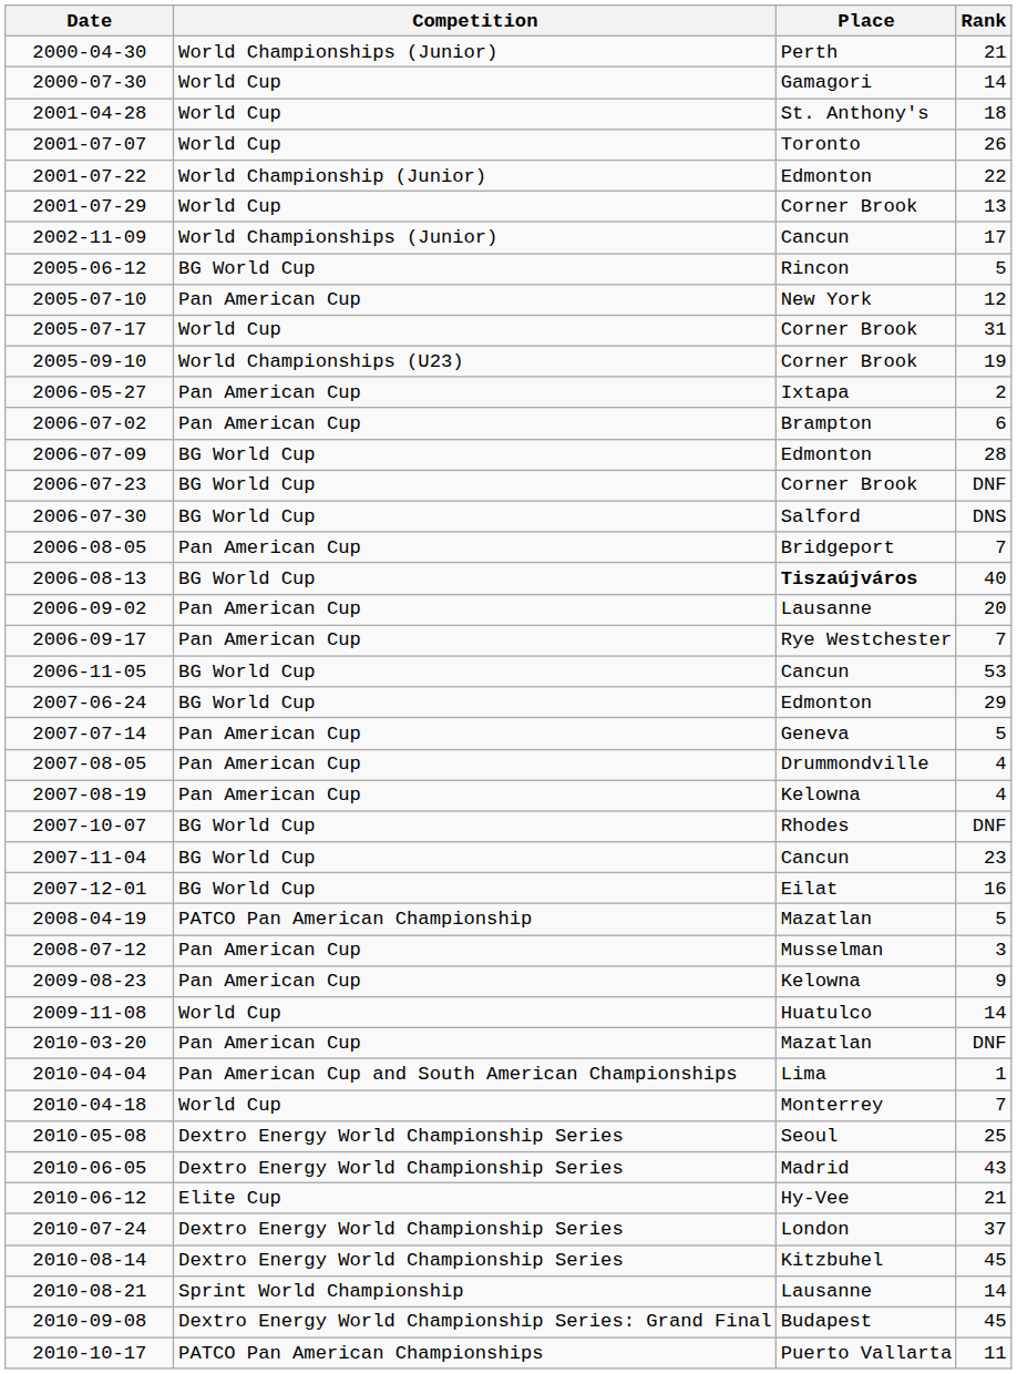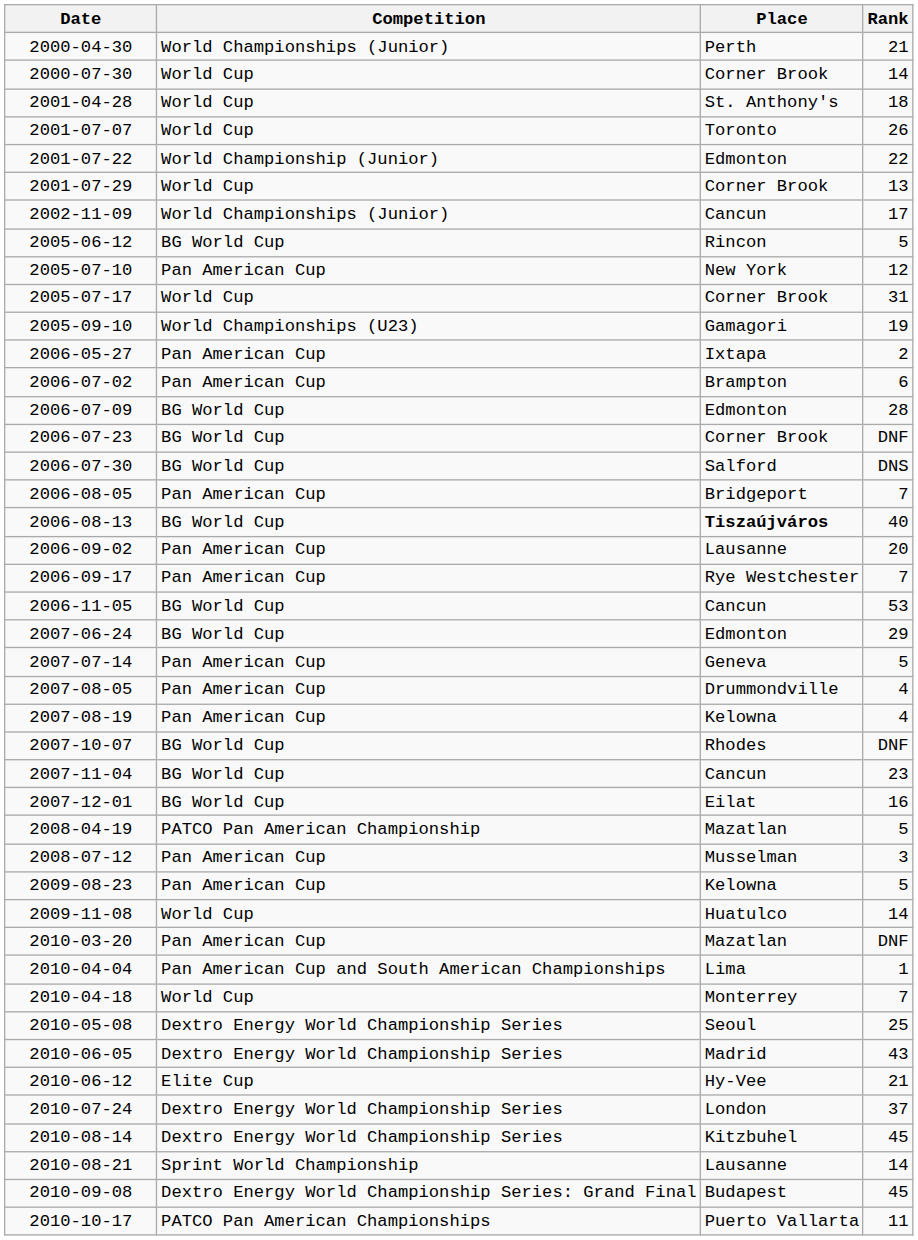 <table class="wikitable sortable">
 <tr>
 <th>Date</th>
 <th>Competition</th>
 <th>Place</th>
 <th>Rank</th>
 </tr>
 <tr>
 <td style="text-align:right">  2000-04-30  </td>
 <td>World Championships (Junior)</td>
 <td>Perth</td>
 <td style="text-align:right">21</td>
 </tr>
 <tr>
 <td style="text-align:right">  2000-07-30  </td>
 <td>World Cup</td>
-<td>Gamagori</td>
+<td>Corner Brook</td>
 <td style="text-align:right">14</td>
 </tr>
 <tr>
 <td style="text-align:right">  2001-04-28  </td>
 <td>World Cup</td>
 <td>St. Anthony's</td>
 <td style="text-align:right">18</td>
 </tr>
 <tr>
 <td style="text-align:right">  2001-07-07  </td>
 <td>World Cup</td>
 <td>Toronto</td>
 <td style="text-align:right">26</td>
 </tr>
 <tr>
 <td style="text-align:right">  2001-07-22  </td>
 <td>World Championship (Junior)</td>
 <td>Edmonton</td>
 <td style="text-align:right">22</td>
 </tr>
 <tr>
 <td style="text-align:right">  2001-07-29  </td>
 <td>World Cup</td>
 <td>Corner Brook</td>
 <td style="text-align:right">13</td>
 </tr>
 <tr>
 <td style="text-align:right">  2002-11-09  </td>
 <td>World Championships (Junior)</td>
 <td>Cancun</td>
 <td style="text-align:right">17</td>
 </tr>
 <tr>
 <td style="text-align:right">  2005-06-12  </td>
 <td>BG World Cup</td>
 <td>Rincon</td>
 <td style="text-align:right">5</td>
 </tr>
 <tr>
 <td style="text-align:right">  2005-07-10  </td>
 <td>Pan American Cup</td>
 <td>New York</td>
 <td style="text-align:right">12</td>
 </tr>
 <tr>
 <td style="text-align:right">  2005-07-17  </td>
 <td>World Cup</td>
 <td>Corner Brook</td>
 <td style="text-align:right">31</td>
 </tr>
 <tr>
 <td style="text-align:right">  2005-09-10  </td>
 <td>World Championships (U23)</td>
-<td>Corner Brook</td>
+<td>Gamagori</td>
 <td style="text-align:right">19</td>
 </tr>
 <tr>
 <td style="text-align:right">  2006-05-27  </td>
 <td>Pan American Cup</td>
 <td>Ixtapa</td>
 <td style="text-align:right">2</td>
 </tr>
 <tr>
 <td style="text-align:right">  2006-07-02  </td>
 <td>Pan American Cup</td>
 <td>Brampton</td>
 <td style="text-align:right">6</td>
 </tr>
 <tr>
 <td style="text-align:right">  2006-07-09  </td>
 <td>BG World Cup</td>
 <td>Edmonton</td>
 <td style="text-align:right">28</td>
 </tr>
 <tr>
 <td style="text-align:right">  2006-07-23  </td>
 <td>BG World Cup</td>
 <td>Corner Brook</td>
 <td style="text-align:right">DNF</td>
 </tr>
 <tr>
 <td style="text-align:right">  2006-07-30  </td>
 <td>BG World Cup</td>
 <td>Salford</td>
 <td style="text-align:right">DNS</td>
 </tr>
 <tr>
 <td style="text-align:right">  2006-08-05  </td>
 <td>Pan American Cup</td>
 <td>Bridgeport</td>
 <td style="text-align:right">7</td>
 </tr>
 <tr>
 <td style="text-align:right">  2006-08-13  </td>
 <td>BG World Cup</td>
 <td><strong>Tiszaújváros</strong></td>
 <td style="text-align:right">40</td>
 </tr>
 <tr>
 <td style="text-align:right">  2006-09-02  </td>
 <td>Pan American Cup</td>
 <td>Lausanne</td>
 <td style="text-align:right">20</td>
 </tr>
 <tr>
 <td style="text-align:right">  2006-09-17  </td>
 <td>Pan American Cup</td>
 <td>Rye Westchester</td>
 <td style="text-align:right">7</td>
 </tr>
 <tr>
 <td style="text-align:right">  2006-11-05  </td>
 <td>BG World Cup</td>
 <td>Cancun</td>
 <td style="text-align:right">53</td>
 </tr>
 <tr>
 <td style="text-align:right">  2007-06-24  </td>
 <td>BG World Cup</td>
 <td>Edmonton</td>
 <td style="text-align:right">29</td>
 </tr>
 <tr>
 <td style="text-align:right">  2007-07-14  </td>
 <td>Pan American Cup</td>
 <td>Geneva</td>
 <td style="text-align:right">5</td>
 </tr>
 <tr>
 <td style="text-align:right">  2007-08-05  </td>
 <td>Pan American Cup</td>
 <td>Drummondville</td>
 <td style="text-align:right">4</td>
 </tr>
 <tr>
 <td style="text-align:right">  2007-08-19  </td>
 <td>Pan American Cup</td>
 <td>Kelowna</td>
 <td style="text-align:right">4</td>
 </tr>
 <tr>
 <td style="text-align:right">  2007-10-07  </td>
 <td>BG World Cup</td>
 <td>Rhodes</td>
 <td style="text-align:right">DNF</td>
 </tr>
 <tr>
 <td style="text-align:right">  2007-11-04  </td>
 <td>BG World Cup</td>
 <td>Cancun</td>
 <td style="text-align:right">23</td>
 </tr>
 <tr>
 <td style="text-align:right">  2007-12-01  </td>
 <td>BG World Cup</td>
 <td>Eilat</td>
 <td style="text-align:right">16</td>
 </tr>
 <tr>
 <td style="text-align:right">  2008-04-19  </td>
 <td>PATCO Pan American Championship</td>
 <td>Mazatlan</td>
 <td style="text-align:right">5</td>
 </tr>
 <tr>
 <td style="text-align:right">  2008-07-12  </td>
 <td>Pan American Cup</td>
 <td>Musselman</td>
 <td style="text-align:right">3</td>
 </tr>
 <tr>
 <td style="text-align:right">  2009-08-23  </td>
 <td>Pan American Cup</td>
 <td>Kelowna</td>
-<td style="text-align:right">9</td>
+<td style="text-align:right">5</td>
 </tr>
 <tr>
 <td style="text-align:right">  2009-11-08  </td>
 <td>World Cup</td>
 <td>Huatulco</td>
 <td style="text-align:right">14</td>
 </tr>
 <tr>
 <td style="text-align:right">  2010-03-20  </td>
 <td>Pan American Cup</td>
 <td>Mazatlan</td>
 <td style="text-align:right">DNF</td>
 </tr>
 <tr>
 <td style="text-align:right">  2010-04-04  </td>
 <td>Pan American Cup and South American Championships</td>
 <td>Lima</td>
 <td style="text-align:right">1</td>
 </tr>
 <tr>
 <td style="text-align:right">  2010-04-18  </td>
 <td>World Cup</td>
 <td>Monterrey</td>
 <td style="text-align:right">7</td>
 </tr>
 <tr>
 <td style="text-align:right">  2010-05-08  </td>
 <td>Dextro Energy World Championship Series</td>
 <td>Seoul</td>
 <td style="text-align:right">25</td>
 </tr>
 <tr>
 <td style="text-align:right">  2010-06-05  </td>
 <td>Dextro Energy World Championship Series</td>
 <td>Madrid</td>
 <td style="text-align:right">43</td>
 </tr>
 <tr>
 <td style="text-align:right">  2010-06-12  </td>
 <td>Elite Cup</td>
 <td>Hy-Vee</td>
 <td style="text-align:right">21</td>
 </tr>
 <tr>
 <td style="text-align:right">  2010-07-24  </td>
 <td>Dextro Energy World Championship Series</td>
 <td>London</td>
 <td style="text-align:right">37</td>
 </tr>
 <tr>
 <td style="text-align:right">  2010-08-14  </td>
 <td>Dextro Energy World Championship Series</td>
 <td>Kitzbuhel</td>
 <td style="text-align:right">45</td>
 </tr>
 <tr>
 <td style="text-align:right">  2010-08-21  </td>
 <td>Sprint World Championship</td>
 <td>Lausanne</td>
 <td style="text-align:right">14</td>
 </tr>
 <tr>
 <td style="text-align:right">  2010-09-08  </td>
 <td>Dextro Energy World Championship Series: Grand Final</td>
 <td>Budapest</td>
 <td style="text-align:right">45</td>
 </tr>
 <tr>
 <td style="text-align:right">  2010-10-17  </td>
 <td>PATCO Pan American Championships</td>
 <td>Puerto Vallarta</td>
 <td style="text-align:right">11</td>
 </tr>
 </table>
